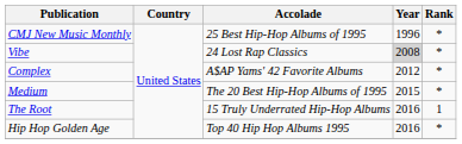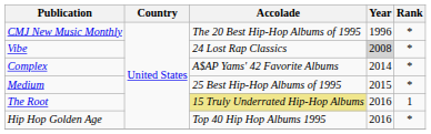 <table class="wikitable">
 <tr>
 <th>Publication</th>
 <th>Country</th>
 <th>Accolade</th>
 <th>Year</th>
 <th>Rank</th>
 </tr>
 <tr>
 <td><em><a href='#'>CMJ New Music Monthly</a></em></td>
 <td rowspan=6><a href='#'>United States</a></td>
-<td><em>25 Best Hip-Hop Albums of 1995</em></td>
+<td><em>The 20 Best Hip-Hop Albums of 1995</em></td>
 <td>1996</td>
 <td style="text-align:center;">*</td>
 </tr>
 <tr>
 <td><em><a href='#'>Vibe</a></em></td>
 <td><em>24 Lost Rap Classics</em></td>
 <td style="background: lightgrey;">2008</td>
 <td style="text-align:center;">*</td>
 </tr>
 <tr>
 <td><em><a href='#'>Complex</a></em></td>
 <td><em>A$AP Yams' 42 Favorite Albums</em></td>
-<td>2012</td>
+<td>2014</td>
 <td style="text-align:center;">*</td>
 </tr>
 <tr>
 <td><em><a href='#'>Medium</a></em></td>
-<td><em>The 20 Best Hip-Hop Albums of 1995</em></td>
+<td><em>25 Best Hip-Hop Albums of 1995</em></td>
 <td>2015</td>
 <td style="text-align:center;">*</td>
 </tr>
 <tr>
 <td><em><a href='#'>The Root</a></em></td>
-<td><em>15 Truly Underrated Hip-Hop Albums</em></td>
+<td style="background: khaki;"><em>15 Truly Underrated Hip-Hop Albums</em></td>
 <td>2016</td>
 <td style="text-align:center;">1</td>
 </tr>
 <tr>
 <td><em>Hip Hop Golden Age</em></td>
 <td><em>Top 40 Hip Hop Albums 1995</em></td>
 <td>2016</td>
 <td style="text-align:center;">*</td>
 </tr>
 <tr>
 </tr>
 </table>
